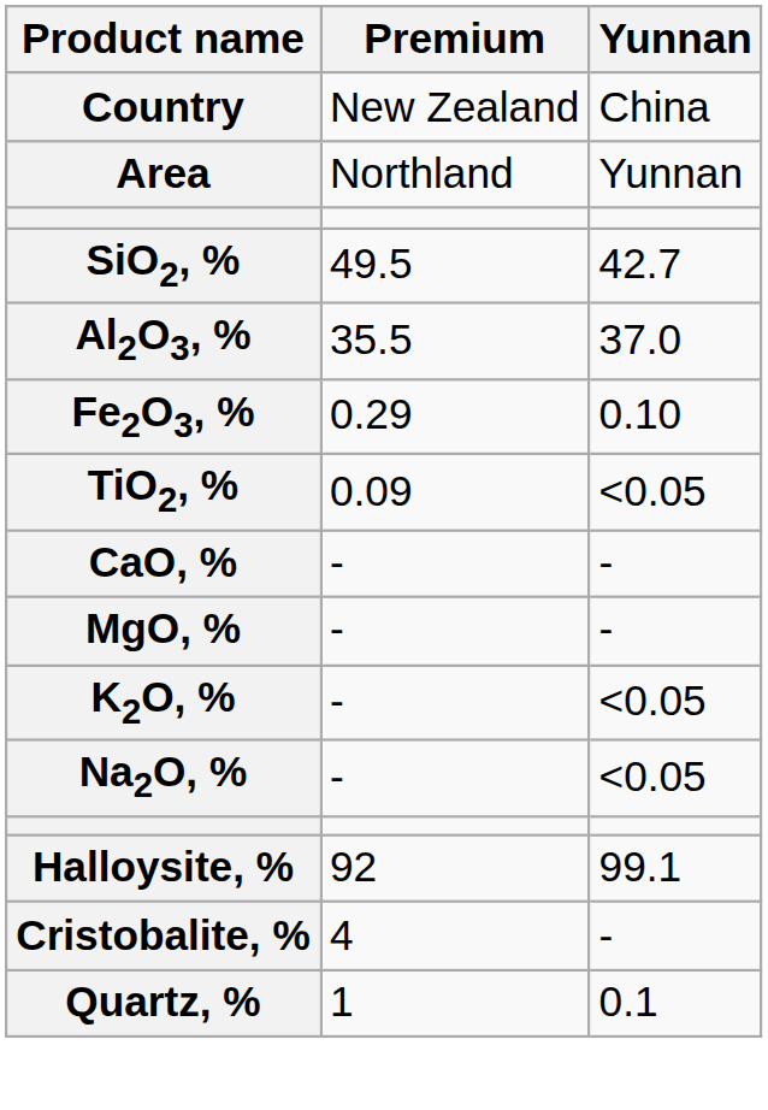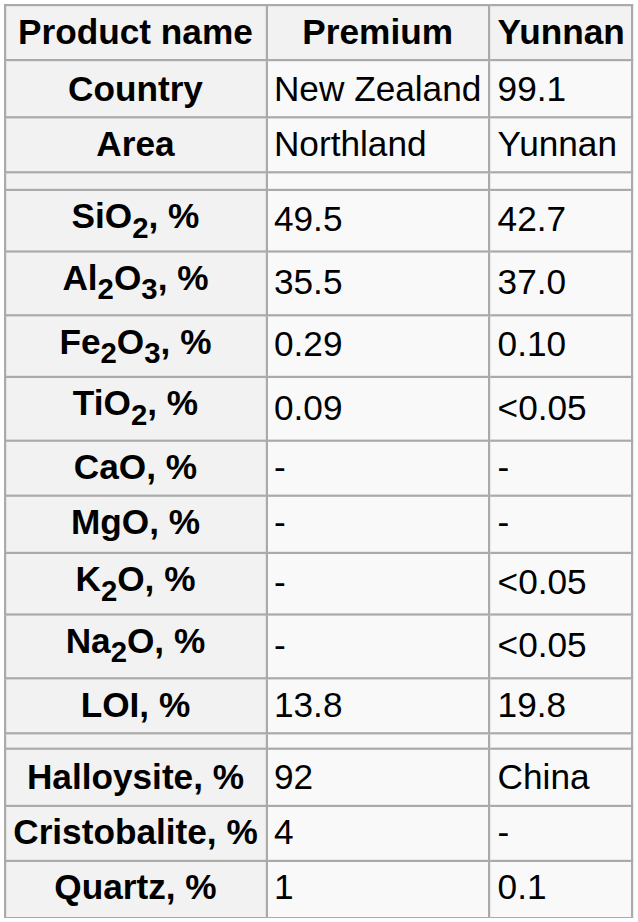 <table class="wikitable collapsible">
 <tr>
 <th>Product name</th>
 <th>Premium</th>
 <th>Yunnan</th>
 </tr>
 <tr>
 <th>Country</th>
 <td>New Zealand</td>
-<td>China</td>
+<td>99.1</td>
 </tr>
 <tr>
 <th>Area</th>
 <td>Northland</td>
 <td>Yunnan</td>
 </tr>
 <tr>
 <th></th>
 <td></td>
 <td></td>
 </tr>
 <tr>
 <th>SiO<sub>2</sub>, %</th>
 <td>49.5</td>
 <td>42.7</td>
 </tr>
 <tr>
 <th>Al<sub>2</sub>O<sub>3</sub>, %</th>
 <td>35.5</td>
 <td>37.0</td>
 </tr>
 <tr>
 <th>Fe<sub>2</sub>O<sub>3</sub>, %</th>
 <td>0.29</td>
 <td>0.10</td>
 </tr>
 <tr>
 <th>TiO<sub>2</sub>, %</th>
 <td>0.09</td>
 <td><0.05</td>
 </tr>
 <tr>
 <th>CaO, %</th>
 <td>-</td>
 <td>-</td>
 </tr>
 <tr>
 <th>MgO, %</th>
 <td>-</td>
 <td>-</td>
 </tr>
 <tr>
 <th>K<sub>2</sub>O, %</th>
 <td>-</td>
 <td><0.05</td>
 </tr>
 <tr>
 <th>Na<sub>2</sub>O, %</th>
 <td>-</td>
 <td><0.05</td>
 </tr>
 <tr>
+<th>LOI, %</th>
+<td>13.8</td>
+<td>19.8</td>
+</tr>
+<tr>
 <th></th>
 <td></td>
 <td></td>
 </tr>
 <tr>
 <th>Halloysite, %</th>
 <td>92</td>
-<td>99.1</td>
+<td>China</td>
 </tr>
 <tr>
 <th>Cristobalite, %</th>
 <td>4</td>
 <td>-</td>
 </tr>
 <tr>
 <th>Quartz, %</th>
 <td>1</td>
 <td>0.1</td>
 </tr>
 </table>
